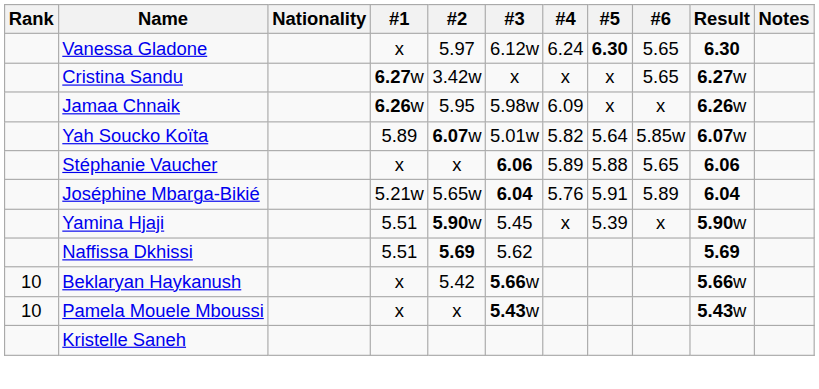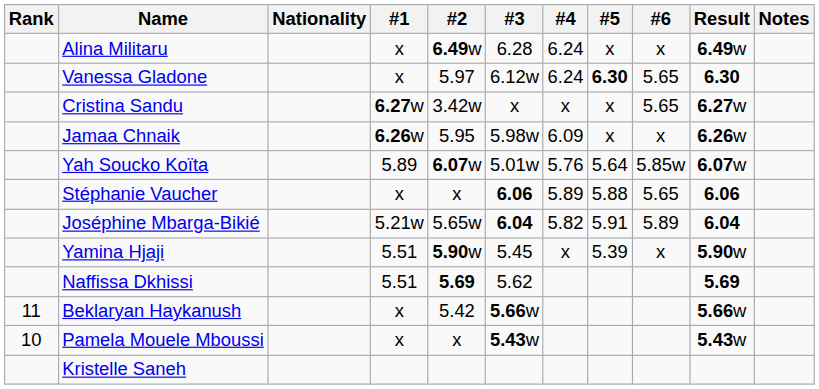 <table class="wikitable sortable" style="text-align:center">
 <tr>
 <th>Rank</th>
 <th>Name</th>
 <th>Nationality</th>
 <th>#1</th>
 <th>#2</th>
 <th>#3</th>
 <th>#4</th>
 <th>#5</th>
 <th>#6</th>
 <th>Result</th>
 <th>Notes</th>
+</tr>
+<tr>
+<td></td>
+<td align=left><a href='#'>Alina Militaru</a></td>
+<td align=left></td>
+<td>x</td>
+<td><strong>6.49</strong>w</td>
+<td>6.28</td>
+<td>6.24</td>
+<td>x</td>
+<td>x</td>
+<td><strong>6.49</strong>w</td>
+<td></td>
 </tr>
 <tr>
 <td></td>
 <td align=left><a href='#'>Vanessa Gladone</a></td>
 <td align=left></td>
 <td>x</td>
 <td>5.97</td>
 <td>6.12w</td>
 <td>6.24</td>
 <td><strong>6.30</strong></td>
 <td>5.65</td>
 <td><strong>6.30</strong></td>
 <td></td>
 </tr>
 <tr>
 <td></td>
 <td align=left><a href='#'>Cristina Sandu</a></td>
 <td align=left></td>
 <td><strong>6.27</strong>w</td>
 <td>3.42w</td>
 <td>x</td>
 <td>x</td>
 <td>x</td>
 <td>5.65</td>
 <td><strong>6.27</strong>w</td>
 <td></td>
 </tr>
 <tr>
 <td></td>
 <td align=left><a href='#'>Jamaa Chnaik</a></td>
 <td align=left></td>
 <td><strong>6.26</strong>w</td>
 <td>5.95</td>
 <td>5.98w</td>
 <td>6.09</td>
 <td>x</td>
 <td>x</td>
 <td><strong>6.26</strong>w</td>
 <td></td>
 </tr>
 <tr>
 <td></td>
 <td align=left><a href='#'>Yah Soucko Koïta</a></td>
 <td align=left></td>
 <td>5.89</td>
 <td><strong>6.07</strong>w</td>
 <td>5.01w</td>
-<td>5.82</td>
+<td>5.76</td>
 <td>5.64</td>
 <td>5.85w</td>
 <td><strong>6.07</strong>w</td>
 <td></td>
 </tr>
 <tr>
 <td></td>
 <td align=left><a href='#'>Stéphanie Vaucher</a></td>
 <td align=left></td>
 <td>x</td>
 <td>x</td>
 <td><strong>6.06</strong></td>
 <td>5.89</td>
 <td>5.88</td>
 <td>5.65</td>
 <td><strong>6.06</strong></td>
 <td></td>
 </tr>
 <tr>
 <td></td>
 <td align=left><a href='#'>Joséphine Mbarga-Bikié</a></td>
 <td align=left></td>
 <td>5.21w</td>
 <td>5.65w</td>
 <td><strong>6.04</strong></td>
-<td>5.76</td>
+<td>5.82</td>
 <td>5.91</td>
 <td>5.89</td>
 <td><strong>6.04</strong></td>
 <td></td>
 </tr>
 <tr>
 <td></td>
 <td align=left><a href='#'>Yamina Hjaji</a></td>
 <td align=left></td>
 <td>5.51</td>
 <td><strong>5.90</strong>w</td>
 <td>5.45</td>
 <td>x</td>
 <td>5.39</td>
 <td>x</td>
 <td><strong>5.90</strong>w</td>
 <td></td>
 </tr>
 <tr>
 <td></td>
 <td align=left><a href='#'>Naffissa Dkhissi</a></td>
 <td align=left></td>
 <td>5.51</td>
 <td><strong>5.69</strong></td>
 <td>5.62</td>
 <td></td>
 <td></td>
 <td></td>
 <td><strong>5.69</strong></td>
 <td></td>
 </tr>
 <tr>
-<td>10</td>
+<td>11</td>
 <td align=left><a href='#'>Beklaryan Haykanush</a></td>
 <td align=left></td>
 <td>x</td>
 <td>5.42</td>
 <td><strong>5.66</strong>w</td>
 <td></td>
 <td></td>
 <td></td>
 <td><strong>5.66</strong>w</td>
 <td></td>
 </tr>
 <tr>
 <td>10</td>
 <td align=left><a href='#'>Pamela Mouele Mboussi</a></td>
 <td align=left></td>
 <td>x</td>
 <td>x</td>
 <td><strong>5.43</strong>w</td>
 <td></td>
 <td></td>
 <td></td>
 <td><strong>5.43</strong>w</td>
 <td></td>
 </tr>
 <tr>
 <td></td>
 <td align=left><a href='#'>Kristelle Saneh</a></td>
 <td align=left></td>
 <td></td>
 <td></td>
 <td></td>
 <td></td>
 <td></td>
 <td></td>
 <td><strong></strong></td>
 <td></td>
 </tr>
 </table>
